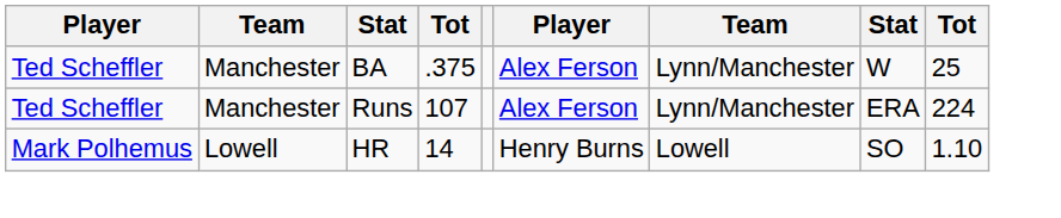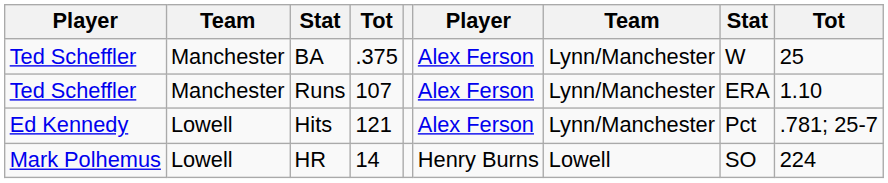 <table class="wikitable">
 <tr>
 <th>Player</th>
 <th>Team</th>
 <th>Stat</th>
 <th>Tot</th>
 <th></th>
 <th>Player</th>
 <th>Team</th>
 <th>Stat</th>
 <th>Tot</th>
 </tr>
 <tr>
 <td><a href='#'>Ted Scheffler</a></td>
 <td>Manchester</td>
 <td>BA</td>
 <td>.375</td>
 <td></td>
 <td><a href='#'>Alex Ferson</a></td>
 <td>Lynn/Manchester</td>
 <td>W</td>
 <td>25</td>
 </tr>
 <tr>
 <td><a href='#'>Ted Scheffler</a></td>
 <td>Manchester</td>
 <td>Runs</td>
 <td>107</td>
 <td></td>
 <td><a href='#'>Alex Ferson</a></td>
 <td>Lynn/Manchester</td>
 <td>ERA</td>
-<td>224</td>
+<td>1.10</td>
+</tr>
+<tr>
+<td><a href='#'>Ed Kennedy</a></td>
+<td>Lowell</td>
+<td>Hits</td>
+<td>121</td>
+<td></td>
+<td><a href='#'>Alex Ferson</a></td>
+<td>Lynn/Manchester</td>
+<td>Pct</td>
+<td>.781; 25-7</td>
 </tr>
 <tr>
 <td><a href='#'>Mark Polhemus</a></td>
 <td>Lowell</td>
 <td>HR</td>
 <td>14</td>
 <td></td>
 <td>Henry Burns</td>
 <td>Lowell</td>
 <td>SO</td>
-<td>1.10</td>
+<td>224</td>
 </tr>
 </table>
